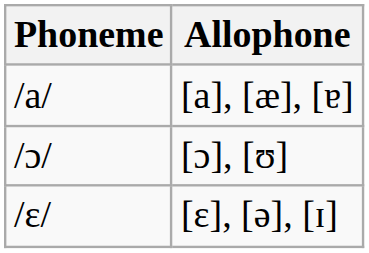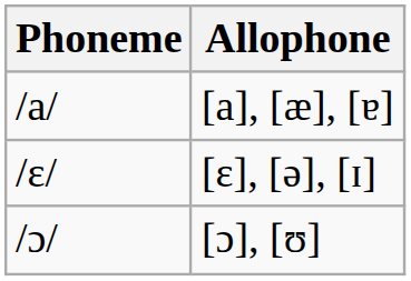 <table class="wikitable">
 <tr>
 <th>Phoneme</th>
 <th>Allophone</th>
 </tr>
 <tr>
 <td>/a/</td>
 <td>[a], [æ], [ɐ]</td>
 </tr>
 <tr>
+<td>/ɛ/</td>
+<td>[ɛ], [ə], [ɪ]</td>
+</tr>
+<tr>
 <td>/ɔ/</td>
 <td>[ɔ], [ʊ]</td>
 </tr>
-<tr>
-<td>/ɛ/</td>
-<td>[ɛ], [ə], [ɪ]</td>
-</tr>
 </table>
